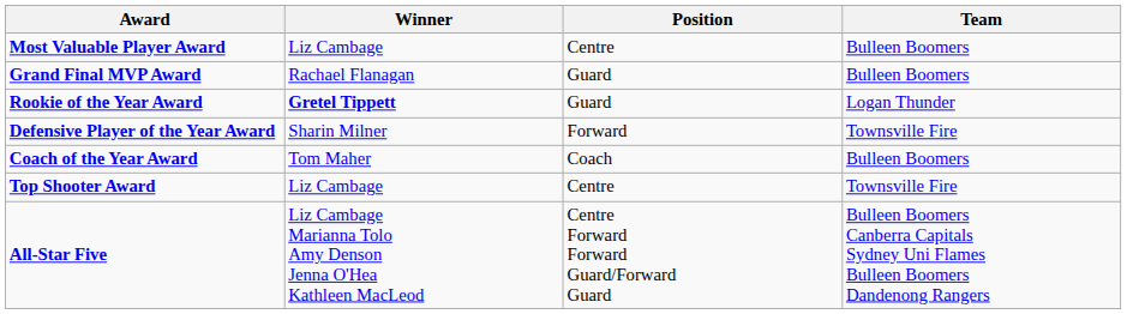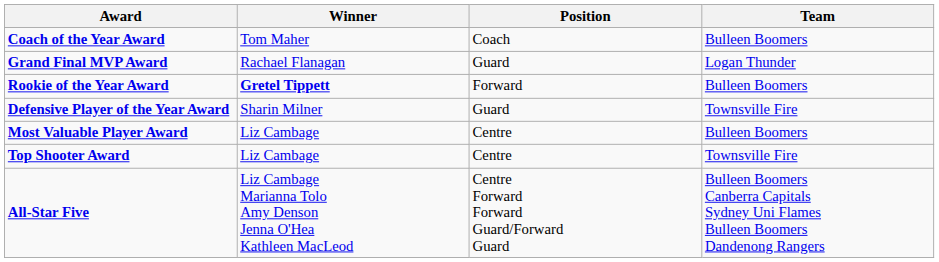 <table class="wikitable" style="width: 80%">
 <tr>
 <th width=125>Award</th>
 <th width=125>Winner</th>
 <th width=125>Position</th>
 <th width=125>Team</th>
 </tr>
 <tr>
-<td><strong><a href='#'>Most Valuable Player Award</a></strong></td>
-<td><a href='#'>Liz Cambage</a></td>
-<td>Centre</td>
+<td><strong><a href='#'>Coach of the Year Award</a></strong></td>
+<td><a href='#'>Tom Maher</a></td>
+<td>Coach</td>
 <td><a href='#'>Bulleen Boomers</a></td>
 </tr>
 <tr>
 <td><strong><a href='#'>Grand Final MVP Award</a></strong></td>
 <td><a href='#'>Rachael Flanagan</a></td>
 <td>Guard</td>
-<td><a href='#'>Bulleen Boomers</a></td>
+<td><a href='#'>Logan Thunder</a></td>
 </tr>
 <tr>
 <td><strong><a href='#'>Rookie of the Year Award</a></strong></td>
 <td><strong><a href='#'>Gretel Tippett</a></strong></td>
-<td>Guard</td>
-<td><a href='#'>Logan Thunder</a></td>
+<td>Forward</td>
+<td><a href='#'>Bulleen Boomers</a></td>
 </tr>
 <tr>
 <td><strong><a href='#'>Defensive Player of the Year Award</a></strong></td>
 <td><a href='#'>Sharin Milner</a></td>
-<td>Forward</td>
+<td>Guard</td>
 <td><a href='#'>Townsville Fire</a></td>
 </tr>
 <tr>
-<td><strong><a href='#'>Coach of the Year Award</a></strong></td>
-<td><a href='#'>Tom Maher</a></td>
-<td>Coach</td>
+<td><strong><a href='#'>Most Valuable Player Award</a></strong></td>
+<td><a href='#'>Liz Cambage</a></td>
+<td>Centre</td>
 <td><a href='#'>Bulleen Boomers</a></td>
 </tr>
 <tr>
 <td><strong><a href='#'>Top Shooter Award</a></strong></td>
 <td><a href='#'>Liz Cambage</a></td>
 <td>Centre</td>
 <td><a href='#'>Townsville Fire</a></td>
 </tr>
 <tr>
 <td><strong><a href='#'>All-Star Five</a></strong></td>
 <td><a href='#'>Liz Cambage</a>  <br> <a href='#'>Marianna Tolo</a> <br> <a href='#'>Amy Denson</a> <br> <a href='#'>Jenna O'Hea</a> <br> <a href='#'>Kathleen MacLeod</a></td>
 <td>Centre<br> Forward <br> Forward <br> Guard/Forward <br> Guard</td>
 <td><a href='#'>Bulleen Boomers</a> <br> <a href='#'>Canberra Capitals</a> <br> <a href='#'>Sydney Uni Flames</a> <br> <a href='#'>Bulleen Boomers</a> <br> <a href='#'>Dandenong Rangers</a></td>
 </tr>
 </table>
